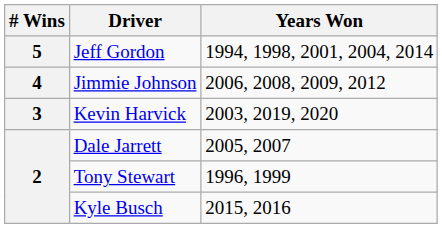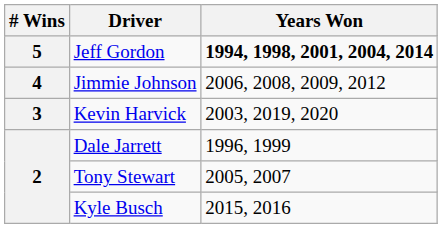 <table class="wikitable" style="font-size: 95%;">
 <tr>
 <th># Wins</th>
 <th>Driver</th>
 <th>Years Won</th>
 </tr>
 <tr>
 <th>5</th>
 <td><a href='#'>Jeff Gordon</a></td>
-<td>1994, 1998, 2001, 2004, 2014</td>
+<td><strong>1994, 1998, 2001, 2004, 2014</strong></td>
 </tr>
 <tr>
 <th>4</th>
 <td><a href='#'>Jimmie Johnson</a></td>
 <td>2006, 2008, 2009, 2012</td>
 </tr>
 <tr>
 <th>3</th>
 <td><a href='#'>Kevin Harvick</a></td>
 <td>2003, 2019, 2020</td>
 </tr>
 <tr>
 <th rowspan="3">2</th>
 <td><a href='#'>Dale Jarrett</a></td>
-<td>2005, 2007</td>
+<td>1996, 1999</td>
 </tr>
 <tr>
 <td><a href='#'>Tony Stewart</a></td>
-<td>1996, 1999</td>
+<td>2005, 2007</td>
 </tr>
 <tr>
 <td><a href='#'>Kyle Busch</a></td>
 <td>2015, 2016</td>
 </tr>
 </table>
